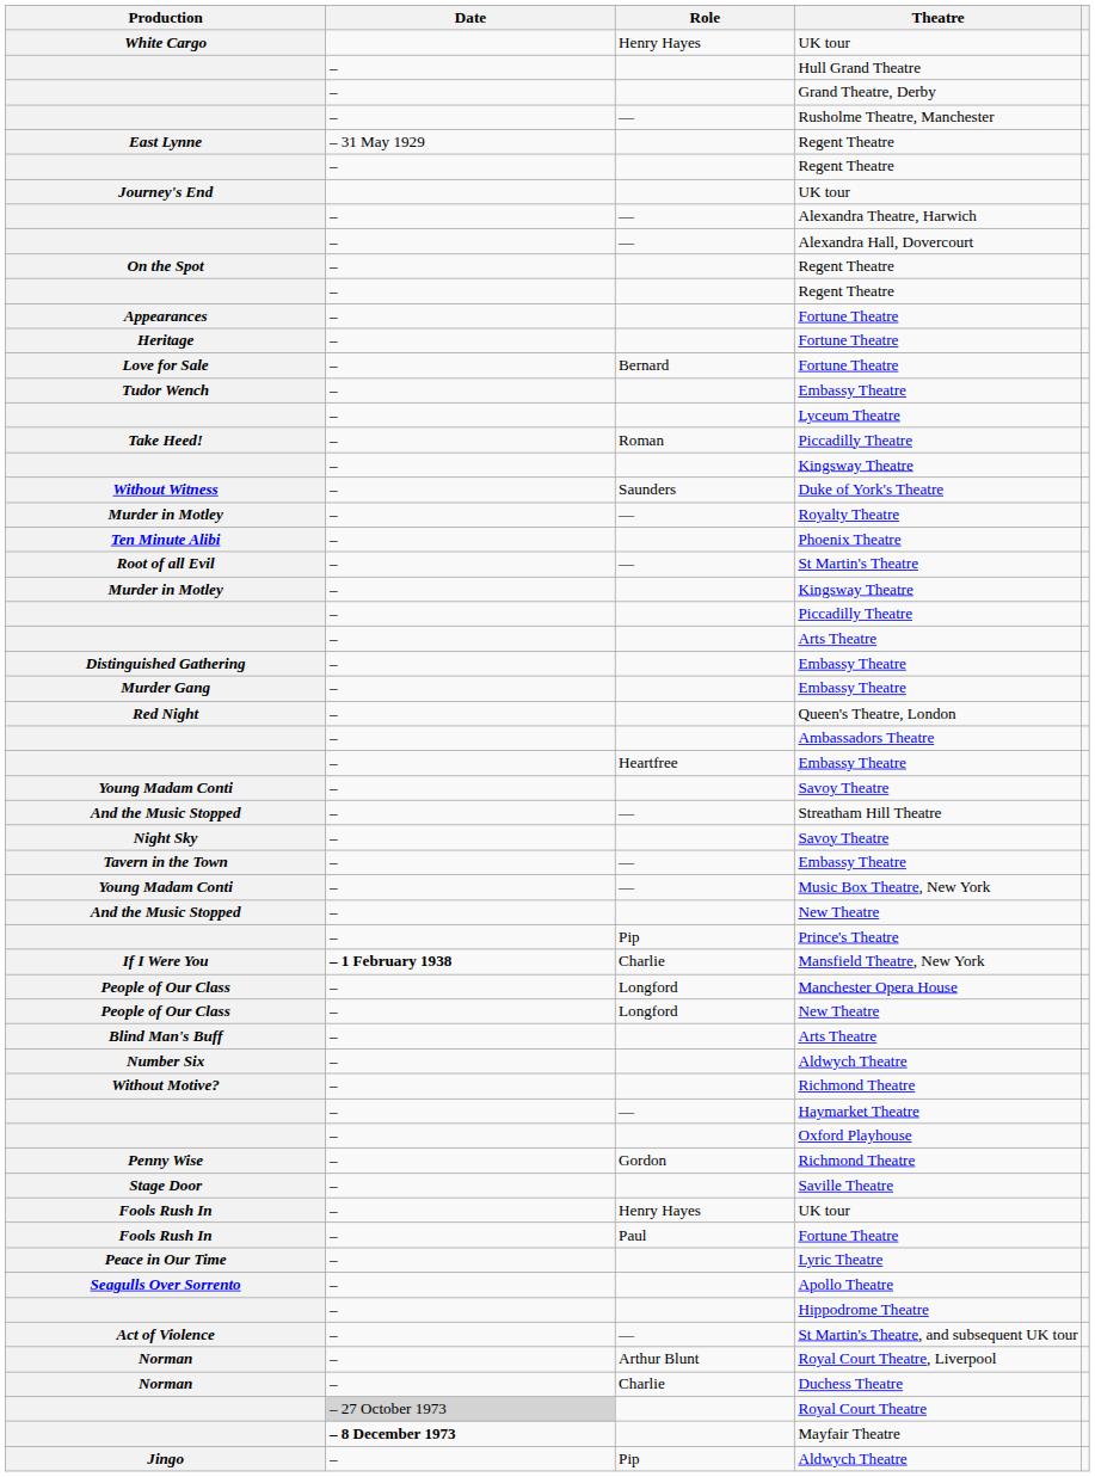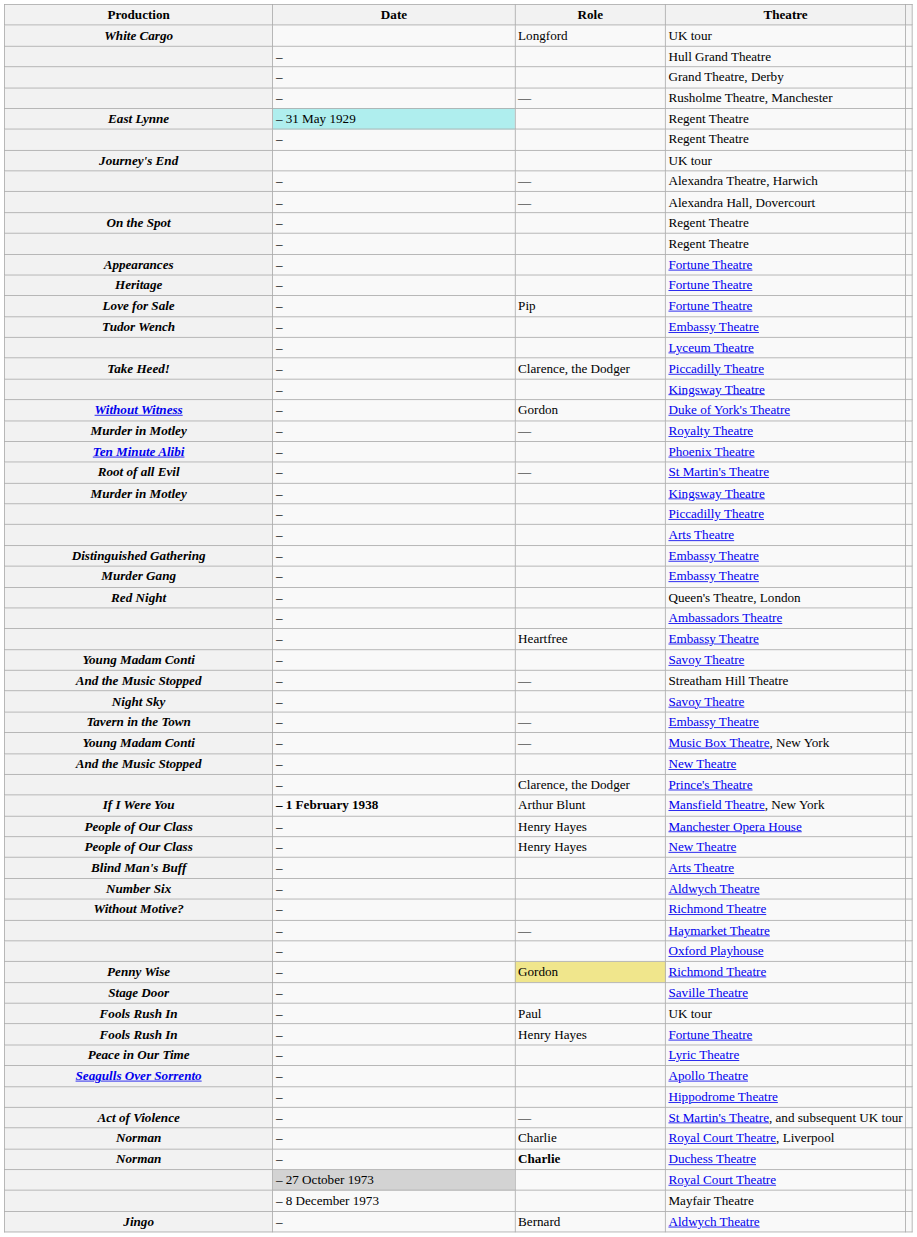 <table class="wikitable plainrowheaders sortable" style="margin-right: 0;">
 <tr>
 <th scope="col" style="width: 20em;">Production</th>
 <th scope="col" style="width: 18em;">Date</th>
 <th scope="col" style="width: 11em;">Role</th>
 <th scope="col">Theatre</th>
 <th scope="col" class="unsortable"></th>
 </tr>
 <tr>
 <th scope="row"><em>White Cargo</em></th>
 <td></td>
-<td>Henry Hayes</td>
+<td>Longford</td>
 <td>UK tour</td>
 <td></td>
 </tr>
 <tr>
 <th scope="row"></th>
 <td> –</td>
 <td></td>
 <td>Hull Grand Theatre</td>
 <td></td>
 </tr>
 <tr>
 <th scope="row"></th>
 <td> –</td>
 <td></td>
 <td>Grand Theatre, Derby</td>
 <td></td>
 </tr>
 <tr>
 <th scope="row"></th>
 <td> –</td>
 <td>—</td>
 <td>Rusholme Theatre, Manchester</td>
 <td></td>
 </tr>
 <tr>
 <th scope="row"><em>East Lynne</em></th>
-<td> – 31 May 1929</td>
+<td style="background: paleturquoise;"> – 31 May 1929</td>
 <td></td>
 <td>Regent Theatre</td>
 <td></td>
 </tr>
 <tr>
 <th scope="row"></th>
 <td> –</td>
 <td></td>
 <td>Regent Theatre</td>
 <td></td>
 </tr>
 <tr>
 <th scope="row"><em>Journey's End</em></th>
 <td></td>
 <td></td>
 <td>UK tour</td>
 <td></td>
 </tr>
 <tr>
 <th scope="row"></th>
 <td> –</td>
 <td>—</td>
 <td>Alexandra Theatre, Harwich</td>
 <td></td>
 </tr>
 <tr>
 <th scope="row"></th>
 <td> –</td>
 <td>—</td>
 <td>Alexandra Hall, Dovercourt</td>
 <td></td>
 </tr>
 <tr>
 <th scope="row"><em>On the Spot</em></th>
 <td> –</td>
 <td></td>
 <td>Regent Theatre</td>
 <td></td>
 </tr>
 <tr>
 <th scope="row"></th>
 <td> – </td>
 <td></td>
 <td>Regent Theatre</td>
 <td></td>
 </tr>
 <tr>
 <th scope="row"><em>Appearances</em></th>
 <td> –</td>
 <td></td>
 <td><a href='#'>Fortune Theatre</a></td>
 <td></td>
 </tr>
 <tr>
 <th scope="row"><em>Heritage</em></th>
 <td> –</td>
 <td></td>
 <td><a href='#'>Fortune Theatre</a></td>
 <td></td>
 </tr>
 <tr>
 <th scope="row"><em>Love for Sale</em></th>
 <td> –</td>
-<td>Bernard</td>
+<td>Pip</td>
 <td><a href='#'>Fortune Theatre</a></td>
 <td></td>
 </tr>
 <tr>
 <th scope="row"><em>Tudor Wench</em></th>
 <td> –</td>
 <td></td>
 <td><a href='#'>Embassy Theatre</a></td>
 <td></td>
 </tr>
 <tr>
 <th scope="row"></th>
 <td> –</td>
 <td></td>
 <td><a href='#'>Lyceum Theatre</a></td>
 <td></td>
 </tr>
 <tr>
 <th scope="row"><em>Take Heed!</em></th>
 <td> –</td>
-<td>Roman</td>
+<td>Clarence, the Dodger</td>
 <td><a href='#'>Piccadilly Theatre</a></td>
 <td></td>
 </tr>
 <tr>
 <th scope="row"></th>
 <td> –</td>
 <td></td>
 <td><a href='#'>Kingsway Theatre</a></td>
 <td></td>
 </tr>
 <tr>
 <th scope="row"><em><a href='#'>Without Witness</a></em></th>
 <td> –</td>
-<td>Saunders</td>
+<td>Gordon</td>
 <td><a href='#'>Duke of York's Theatre</a></td>
 <td></td>
 </tr>
 <tr>
 <th scope="row"><em>Murder in Motley</em></th>
 <td> –</td>
 <td>—</td>
 <td><a href='#'>Royalty Theatre</a></td>
 <td></td>
 </tr>
 <tr>
 <th scope="row"><em><a href='#'>Ten Minute Alibi</a></em></th>
 <td> –</td>
 <td></td>
 <td><a href='#'>Phoenix Theatre</a></td>
 <td></td>
 </tr>
 <tr>
 <th scope="row"><em>Root of all Evil</em></th>
 <td> –</td>
 <td>—</td>
 <td><a href='#'>St Martin's Theatre</a></td>
 <td></td>
 </tr>
 <tr>
 <th scope="row"><em>Murder in Motley</em></th>
 <td> –</td>
 <td></td>
 <td><a href='#'>Kingsway Theatre</a></td>
 <td></td>
 </tr>
 <tr>
 <th scope="row"></th>
 <td> –</td>
 <td></td>
 <td><a href='#'>Piccadilly Theatre</a></td>
 <td></td>
 </tr>
 <tr>
 <th scope="row"></th>
 <td> –</td>
 <td></td>
 <td><a href='#'>Arts Theatre</a></td>
 <td></td>
 </tr>
 <tr>
 <th scope="row"><em>Distinguished Gathering</em></th>
 <td> –</td>
 <td></td>
 <td><a href='#'>Embassy Theatre</a></td>
 <td></td>
 </tr>
 <tr>
 <th scope="row"><em>Murder Gang</em></th>
 <td> –</td>
 <td></td>
 <td><a href='#'>Embassy Theatre</a></td>
 <td></td>
 </tr>
 <tr>
 <th scope="row"><em>Red Night</em></th>
 <td> –</td>
 <td></td>
 <td>Queen's Theatre, London</td>
 <td></td>
 </tr>
 <tr>
 <th scope="row"></th>
 <td> –</td>
 <td></td>
 <td><a href='#'>Ambassadors Theatre</a></td>
 <td></td>
 </tr>
 <tr>
 <th scope="row"></th>
 <td> –</td>
 <td>Heartfree</td>
 <td><a href='#'>Embassy Theatre</a></td>
 <td></td>
 </tr>
 <tr>
 <th scope="row"><em>Young Madam Conti</em></th>
 <td> –</td>
 <td></td>
 <td><a href='#'>Savoy Theatre</a></td>
 <td></td>
 </tr>
 <tr>
 <th scope="row"><em>And the Music Stopped</em></th>
 <td> –</td>
 <td>—</td>
 <td>Streatham Hill Theatre</td>
 <td></td>
 </tr>
 <tr>
 <th scope="row"><em>Night Sky</em></th>
 <td> –</td>
 <td></td>
 <td><a href='#'>Savoy Theatre</a></td>
 <td></td>
 </tr>
 <tr>
 <th scope="row"><em>Tavern in the Town</em></th>
 <td> –</td>
 <td>—</td>
 <td><a href='#'>Embassy Theatre</a></td>
 <td></td>
 </tr>
 <tr>
 <th scope="row"><em>Young Madam Conti</em></th>
 <td> –</td>
 <td>—</td>
 <td><a href='#'>Music Box Theatre</a>, New York</td>
 <td></td>
 </tr>
 <tr>
 <th scope="row"><em>And the Music Stopped</em></th>
 <td> –</td>
 <td></td>
 <td><a href='#'>New Theatre</a></td>
 <td></td>
 </tr>
 <tr>
 <th scope="row"></th>
 <td> –</td>
-<td>Pip</td>
+<td>Clarence, the Dodger</td>
 <td><a href='#'>Prince's Theatre</a></td>
 <td></td>
 </tr>
 <tr>
 <th scope="row"><em>If I Were You</em></th>
 <td><strong> – 1 February 1938</strong></td>
-<td>Charlie</td>
+<td>Arthur Blunt</td>
 <td><a href='#'>Mansfield Theatre</a>, New York</td>
 <td></td>
 </tr>
 <tr>
 <th scope="row"><em>People of Our Class</em></th>
 <td> –</td>
-<td>Longford</td>
+<td>Henry Hayes</td>
 <td><a href='#'>Manchester Opera House</a></td>
 <td></td>
 </tr>
 <tr>
 <th scope="row"><em>People of Our Class</em></th>
 <td> –</td>
-<td>Longford</td>
+<td>Henry Hayes</td>
 <td><a href='#'>New Theatre</a></td>
 <td></td>
 </tr>
 <tr>
 <th scope="row"><em>Blind Man's Buff</em></th>
 <td> –</td>
 <td></td>
 <td><a href='#'>Arts Theatre</a></td>
 <td></td>
 </tr>
 <tr>
 <th scope="row"><em>Number Six</em></th>
 <td> –</td>
 <td></td>
 <td><a href='#'>Aldwych Theatre</a></td>
 <td></td>
 </tr>
 <tr>
 <th scope="row"><em>Without Motive?</em></th>
 <td> –</td>
 <td></td>
 <td><a href='#'>Richmond Theatre</a></td>
 <td></td>
 </tr>
 <tr>
 <th scope="row"></th>
 <td> –</td>
 <td>—</td>
 <td><a href='#'>Haymarket Theatre</a></td>
 <td></td>
 </tr>
 <tr>
 <th scope="row"></th>
 <td> –</td>
 <td></td>
 <td><a href='#'>Oxford Playhouse</a></td>
 <td></td>
 </tr>
 <tr>
 <th scope="row"><em>Penny Wise</em></th>
 <td> –</td>
-<td>Gordon</td>
+<td style="background: khaki;">Gordon</td>
 <td><a href='#'>Richmond Theatre</a></td>
 <td></td>
 </tr>
 <tr>
 <th scope="row"><em>Stage Door</em></th>
 <td> –</td>
 <td></td>
 <td><a href='#'>Saville Theatre</a></td>
 <td></td>
 </tr>
 <tr>
 <th scope="row"><em>Fools Rush In</em></th>
 <td> –</td>
-<td>Henry Hayes</td>
+<td>Paul</td>
 <td>UK tour</td>
 <td></td>
 </tr>
 <tr>
 <th scope="row"><em>Fools Rush In</em></th>
 <td> –</td>
-<td>Paul</td>
+<td>Henry Hayes</td>
 <td><a href='#'>Fortune Theatre</a></td>
 <td></td>
 </tr>
 <tr>
 <th scope="row"><em>Peace in Our Time</em></th>
 <td> –</td>
 <td></td>
 <td><a href='#'>Lyric Theatre</a></td>
 <td></td>
 </tr>
 <tr>
 <th scope="row"><em><a href='#'>Seagulls Over Sorrento</a></em></th>
 <td> –</td>
 <td></td>
 <td><a href='#'>Apollo Theatre</a></td>
 <td></td>
 </tr>
 <tr>
 <th scope="row"></th>
 <td> –</td>
 <td></td>
 <td><a href='#'>Hippodrome Theatre</a></td>
 <td></td>
 </tr>
 <tr>
 <th scope="row"><em>Act of Violence</em></th>
 <td> –</td>
 <td>—</td>
 <td><a href='#'>St Martin's Theatre</a>, and subsequent UK tour</td>
 <td></td>
 </tr>
 <tr>
 <th scope="row"><em>Norman</em></th>
 <td> –</td>
-<td>Arthur Blunt</td>
+<td>Charlie</td>
 <td><a href='#'>Royal Court Theatre</a>, Liverpool</td>
 <td></td>
 </tr>
 <tr>
 <th scope="row"><em>Norman</em></th>
 <td> –</td>
-<td>Charlie</td>
+<td><strong>Charlie</strong></td>
 <td><a href='#'>Duchess Theatre</a></td>
 <td></td>
 </tr>
 <tr>
 <th scope="row"></th>
 <td style="background: lightgrey;"> – 27 October 1973</td>
 <td></td>
 <td><a href='#'>Royal Court Theatre</a></td>
 <td></td>
 </tr>
 <tr>
 <th scope="row"></th>
-<td><strong> – 8 December 1973</strong></td>
+<td> – 8 December 1973</td>
 <td></td>
 <td>Mayfair Theatre</td>
 <td></td>
 </tr>
 <tr>
 <th scope="row"><em>Jingo</em></th>
 <td> –</td>
-<td>Pip</td>
+<td>Bernard</td>
 <td><a href='#'>Aldwych Theatre</a></td>
 <td></td>
 </tr>
 </table>
